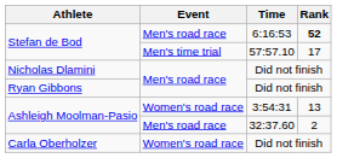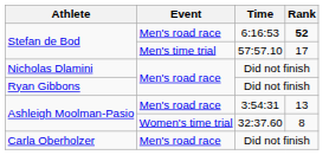 <table class=wikitable style=font-size:90%;text-align:center>
 <tr>
 <th>Athlete</th>
 <th>Event</th>
 <th>Time</th>
 <th>Rank</th>
 </tr>
 <tr align=center>
 <td align=left rowspan=2><a href='#'>Stefan de Bod</a></td>
 <td align=left><a href='#'>Men's road race</a></td>
 <td>6:16:53</td>
 <td><strong>52</strong></td>
 </tr>
 <tr align=center>
 <td align=left><a href='#'>Men's time trial</a></td>
 <td>57:57.10</td>
 <td>17</td>
 </tr>
 <tr align=center>
 <td align=left><a href='#'>Nicholas Dlamini</a></td>
 <td align=left rowspan=2><a href='#'>Men's road race</a></td>
 <td colspan=2>Did not finish</td>
 </tr>
 <tr align=center>
 <td align=left><a href='#'>Ryan Gibbons</a></td>
 <td colspan=2>Did not finish</td>
 </tr>
 <tr align=center>
 <td align=left rowspan=2><a href='#'>Ashleigh Moolman-Pasio</a></td>
-<td align=left><a href='#'>Women's road race</a></td>
+<td align=left><a href='#'>Men's road race</a></td>
 <td>3:54:31</td>
 <td>13</td>
 </tr>
 <tr align=center>
-<td align=left><a href='#'>Men's road race</a></td>
+<td align=left><a href='#'>Women's time trial</a></td>
 <td>32:37.60</td>
-<td>2</td>
+<td>8</td>
 </tr>
 <tr align=center>
 <td align=left><a href='#'>Carla Oberholzer</a></td>
-<td align=left><a href='#'>Women's road race</a></td>
+<td align=left><a href='#'>Men's road race</a></td>
 <td colspan=2>Did not finish</td>
 </tr>
 </table>
